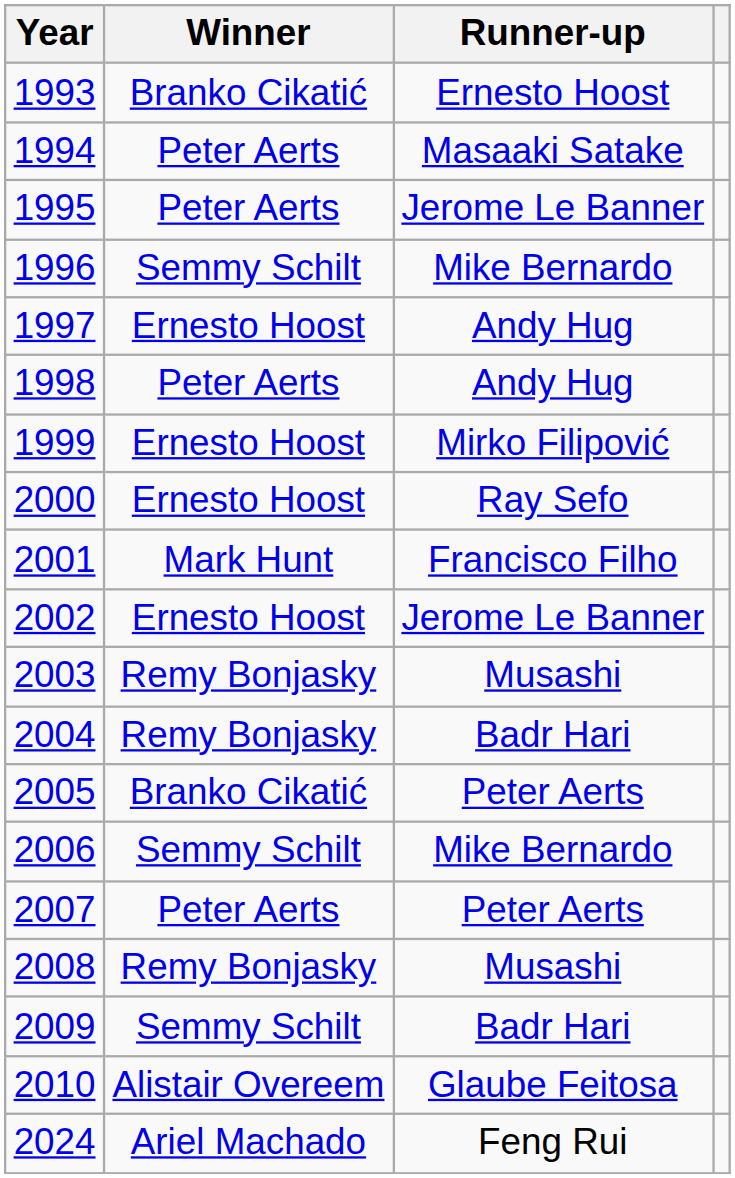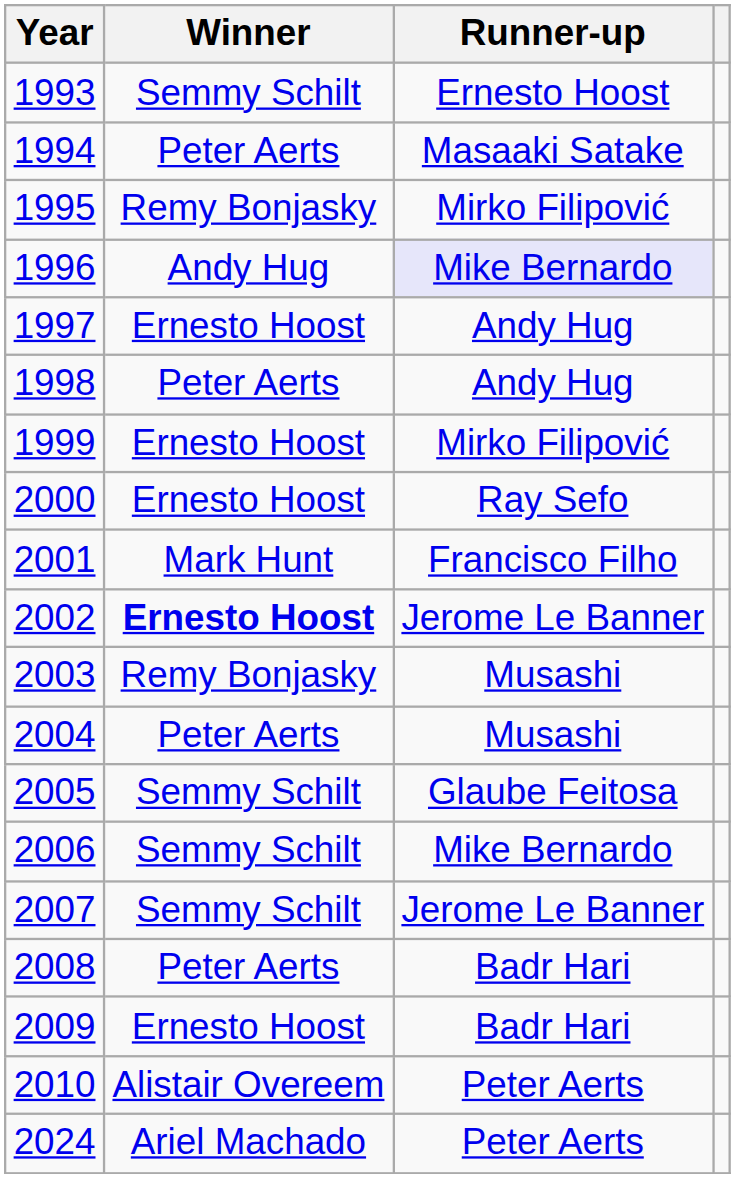 <table class="wikitable sortable" align="center">
 <tr>
 <th>Year</th>
 <th>Winner</th>
 <th>Runner-up</th>
 <th></th>
 </tr>
 <tr>
 <td><a href='#'>1993</a></td>
-<td align="center"> <a href='#'>Branko Cikatić</a></td>
+<td align="center"> <a href='#'>Semmy Schilt</a></td>
 <td align="center"> <a href='#'>Ernesto Hoost</a></td>
 <td></td>
 </tr>
 <tr>
 <td><a href='#'>1994</a></td>
 <td align="center"> <a href='#'>Peter Aerts</a></td>
 <td align="center"> <a href='#'>Masaaki Satake</a></td>
 <td></td>
 </tr>
 <tr>
 <td><a href='#'>1995</a></td>
-<td align="center"> <a href='#'>Peter Aerts</a></td>
-<td align="center"> <a href='#'>Jerome Le Banner</a></td>
+<td align="center"> <a href='#'>Remy Bonjasky</a></td>
+<td align="center"> <a href='#'>Mirko Filipović</a></td>
 <td></td>
 </tr>
 <tr>
 <td><a href='#'>1996</a></td>
-<td align="center"> <a href='#'>Semmy Schilt</a></td>
-<td align="center"> <a href='#'>Mike Bernardo</a></td>
+<td align="center"> <a href='#'>Andy Hug</a></td>
+<td align="center" style="background: lavender;"> <a href='#'>Mike Bernardo</a></td>
 <td></td>
 </tr>
 <tr>
 <td><a href='#'>1997</a></td>
 <td align="center"> <a href='#'>Ernesto Hoost</a></td>
 <td align="center"> <a href='#'>Andy Hug</a></td>
 <td></td>
 </tr>
 <tr>
 <td><a href='#'>1998</a></td>
 <td align="center"> <a href='#'>Peter Aerts</a></td>
 <td align="center"> <a href='#'>Andy Hug</a></td>
 <td></td>
 </tr>
 <tr>
 <td><a href='#'>1999</a></td>
 <td align="center"> <a href='#'>Ernesto Hoost</a></td>
 <td align="center"> <a href='#'>Mirko Filipović</a></td>
 <td></td>
 </tr>
 <tr>
 <td><a href='#'>2000</a></td>
 <td align="center"> <a href='#'>Ernesto Hoost</a></td>
 <td align="center"> <a href='#'>Ray Sefo</a></td>
 <td></td>
 </tr>
 <tr>
 <td><a href='#'>2001</a></td>
 <td align="center"> <a href='#'>Mark Hunt</a></td>
 <td align="center"> <a href='#'>Francisco Filho</a></td>
 <td></td>
 </tr>
 <tr>
 <td><a href='#'>2002</a></td>
-<td align="center"> <a href='#'>Ernesto Hoost</a></td>
+<td align="center"><strong> <a href='#'>Ernesto Hoost</a></strong></td>
 <td align="center"> <a href='#'>Jerome Le Banner</a></td>
 <td></td>
 </tr>
 <tr>
 <td><a href='#'>2003</a></td>
 <td align="center"> <a href='#'>Remy Bonjasky</a></td>
 <td align="center"> <a href='#'>Musashi</a></td>
 <td></td>
 </tr>
 <tr>
 <td><a href='#'>2004</a></td>
-<td align="center"> <a href='#'>Remy Bonjasky</a></td>
-<td align="center"> <a href='#'>Badr Hari</a></td>
+<td align="center"> <a href='#'>Peter Aerts</a></td>
+<td align="center"> <a href='#'>Musashi</a></td>
 <td></td>
 </tr>
 <tr>
 <td><a href='#'>2005</a></td>
-<td align="center"> <a href='#'>Branko Cikatić</a></td>
-<td align="center"> <a href='#'>Peter Aerts</a></td>
+<td align="center"> <a href='#'>Semmy Schilt</a></td>
+<td align="center"> <a href='#'>Glaube Feitosa</a></td>
 <td></td>
 </tr>
 <tr>
 <td><a href='#'>2006</a></td>
 <td align="center"> <a href='#'>Semmy Schilt</a></td>
 <td align="center"> <a href='#'>Mike Bernardo</a></td>
 <td></td>
 </tr>
 <tr>
 <td><a href='#'>2007</a></td>
-<td align="center"> <a href='#'>Peter Aerts</a></td>
-<td align="center"> <a href='#'>Peter Aerts</a></td>
+<td align="center"> <a href='#'>Semmy Schilt</a></td>
+<td align="center"> <a href='#'>Jerome Le Banner</a></td>
 <td></td>
 </tr>
 <tr>
 <td><a href='#'>2008</a></td>
-<td align="center"> <a href='#'>Remy Bonjasky</a></td>
-<td align="center"> <a href='#'>Musashi</a></td>
+<td align="center"> <a href='#'>Peter Aerts</a></td>
+<td align="center"> <a href='#'>Badr Hari</a></td>
 <td></td>
 </tr>
 <tr>
 <td><a href='#'>2009</a></td>
-<td align="center"> <a href='#'>Semmy Schilt</a></td>
+<td align="center"> <a href='#'>Ernesto Hoost</a></td>
 <td align="center"> <a href='#'>Badr Hari</a></td>
 <td></td>
 </tr>
 <tr>
 <td><a href='#'>2010</a></td>
 <td align="center"> <a href='#'>Alistair Overeem</a></td>
-<td align="center"> <a href='#'>Glaube Feitosa</a></td>
+<td align="center"> <a href='#'>Peter Aerts</a></td>
 <td></td>
 </tr>
 <tr>
 <td><a href='#'>2024</a></td>
 <td align="center"> <a href='#'>Ariel Machado</a></td>
-<td align="center"> Feng Rui</td>
+<td align="center"> <a href='#'>Peter Aerts</a></td>
 <td></td>
 </tr>
 <tr>
 </tr>
 </table>
